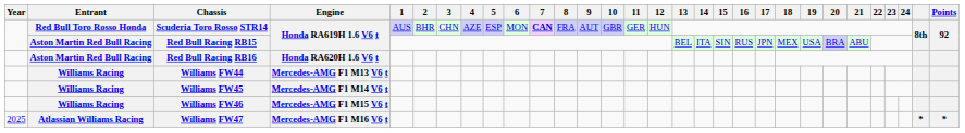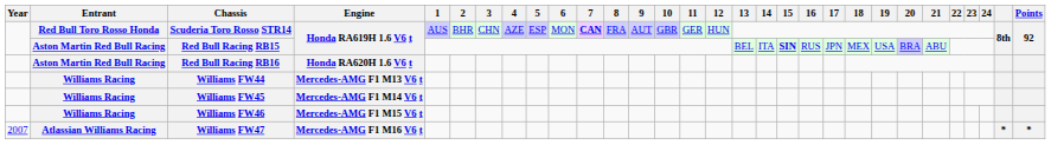 <table class="wikitable" style="text-align:center; font-size:85%">
 <tr>
 <th>Year</th>
 <th>Entrant</th>
 <th>Chassis</th>
 <th>Engine</th>
 <th>1</th>
 <th>2</th>
 <th>3</th>
 <th>4</th>
 <th>5</th>
 <th>6</th>
 <th>7</th>
 <th>8</th>
 <th>9</th>
 <th>10</th>
 <th>11</th>
 <th>12</th>
 <th>13</th>
 <th>14</th>
 <th>15</th>
 <th>16</th>
 <th>17</th>
 <th>18</th>
 <th>19</th>
 <th>20</th>
 <th>21</th>
 <th>22</th>
 <th>23</th>
 <th>24</th>
 <th></th>
 <th><a href='#'>Points</a></th>
 </tr>
 <tr>
 <td id=2019R rowspan=2></td>
 <th nowrap><a href='#'>Red Bull Toro Rosso Honda</a></th>
 <th nowrap><a href='#'>Scuderia Toro Rosso</a> <a href='#'>STR14</a></th>
 <th rowspan=2 nowrap><a href='#'>Honda</a> RA619H 1.6 <a href='#'>V6</a> <a href='#'>t</a></th>
 <td style="background:#CFCFFF;"><a href='#'>AUS</a><br></td>
 <td style="background:#DFFFDF;"><a href='#'>BHR</a><br></td>
 <td style="background:#DFFFDF;"><a href='#'>CHN</a><br></td>
 <td style="background:#CFCFFF;"><a href='#'>AZE</a><br></td>
 <td style="background:#CFCFFF;"><a href='#'>ESP</a><br></td>
 <td style="background:#DFFFDF;"><a href='#'>MON</a><br></td>
 <td style="background:#EFCFFF;"><strong><a href='#'>CAN</a><br></strong></td>
 <td style="background:#CFCFFF;"><a href='#'>FRA</a><br></td>
 <td style="background:#CFCFFF;"><a href='#'>AUT</a><br></td>
 <td style="background:#CFCFFF;"><a href='#'>GBR</a><br></td>
 <td style="background:#DFFFDF;"><a href='#'>GER</a><br></td>
 <td style="background:#DFFFDF;"><a href='#'>HUN</a><br></td>
 <td colspan=12></td>
 <th rowspan=2>8th</th>
 <th rowspan=2>92</th>
 </tr>
 <tr>
 <th nowrap><a href='#'>Aston Martin Red Bull Racing</a></th>
 <th nowrap><a href='#'>Red Bull Racing</a> <a href='#'>RB15</a></th>
 <td colspan=12></td>
 <td style="background:#DFFFDF;"><a href='#'>BEL</a><br></td>
 <td style="background:#DFFFDF;"><a href='#'>ITA</a><br></td>
-<td style="background:#DFFFDF;"><a href='#'>SIN</a><br></td>
+<td style="background:#DFFFDF;"><strong><a href='#'>SIN</a><br></strong></td>
 <td style="background:#DFFFDF;"><a href='#'>RUS</a><br></td>
 <td style="background:#DFFFDF;"><a href='#'>JPN</a><br></td>
 <td style="background:#DFFFDF;"><a href='#'>MEX</a><br></td>
 <td style="background:#DFFFDF;"><a href='#'>USA</a><br></td>
 <td style="background:#CFCFFF;"><a href='#'>BRA</a><br></td>
 <td style="background:#DFFFDF;"><a href='#'>ABU</a><br></td>
 <td colspan=3></td>
 </tr>
 <tr>
 <td id=2020R></td>
 <th nowrap><a href='#'>Aston Martin Red Bull Racing</a></th>
 <th nowrap><a href='#'>Red Bull Racing</a> <a href='#'>RB16</a></th>
 <th nowrap><a href='#'>Honda</a> RA620H 1.6 <a href='#'>V6</a> <a href='#'>t</a></th>
 <td></td>
 <td></td>
 <td></td>
 <td></td>
 <td></td>
 <td></td>
 <td></td>
 <td></td>
 <td></td>
 <td></td>
 <td></td>
 <td></td>
 <td></td>
 <td></td>
 <td></td>
 <td></td>
 <td></td>
 <td colspan=7></td>
 <th></th>
 <th></th>
 </tr>
 <tr>
 <td id=2022R></td>
 <th nowrap><a href='#'>Williams Racing</a></th>
 <th nowrap><a href='#'>Williams</a> <a href='#'>FW44</a></th>
 <th nowrap><a href='#'>Mercedes-AMG</a> F1 M13 <a href='#'>V6</a> <a href='#'>t</a></th>
 <td></td>
 <td></td>
 <td></td>
 <td></td>
 <td></td>
 <td></td>
 <td></td>
 <td></td>
 <td></td>
 <td></td>
 <td></td>
 <td></td>
 <td></td>
 <td></td>
 <td></td>
 <td></td>
 <td></td>
 <td></td>
 <td></td>
 <td></td>
 <td></td>
 <td></td>
 <td colspan=2></td>
 <th></th>
 <th></th>
 </tr>
 <tr>
 <td id=2023R></td>
 <th nowrap><a href='#'>Williams Racing</a></th>
 <th nowrap><a href='#'>Williams</a> <a href='#'>FW45</a></th>
 <th nowrap><a href='#'>Mercedes-AMG</a> F1 M14 <a href='#'>V6</a> <a href='#'>t</a></th>
 <td></td>
 <td></td>
 <td></td>
 <td></td>
 <td></td>
 <td></td>
 <td></td>
 <td></td>
 <td></td>
 <td></td>
 <td></td>
 <td></td>
 <td></td>
 <td></td>
 <td></td>
 <td></td>
 <td></td>
 <td></td>
 <td></td>
 <td></td>
 <td></td>
 <td></td>
 <td colspan=2></td>
 <th></th>
 <th></th>
 </tr>
 <tr>
 <td id=2024R></td>
 <th nowrap><a href='#'>Williams Racing</a></th>
 <th nowrap><a href='#'>Williams</a> <a href='#'>FW46</a></th>
 <th nowrap><a href='#'>Mercedes-AMG</a> F1 M15 <a href='#'>V6</a> <a href='#'>t</a></th>
 <td></td>
 <td></td>
 <td></td>
 <td></td>
 <td></td>
 <td></td>
 <td></td>
 <td></td>
 <td></td>
 <td></td>
 <td></td>
 <td></td>
 <td></td>
 <td></td>
 <td></td>
 <td></td>
 <td></td>
 <td></td>
 <td></td>
 <td></td>
 <td></td>
 <td></td>
 <td></td>
 <td></td>
 <th></th>
 <th></th>
 </tr>
 <tr>
-<td id=2025R><a href='#'>2025</a></td>
+<td id=2025R><a href='#'>2007</a></td>
 <th nowrap><a href='#'>Atlassian Williams Racing</a></th>
 <th nowrap><a href='#'>Williams</a> <a href='#'>FW47</a></th>
 <th nowrap><a href='#'>Mercedes-AMG</a> F1 M16 <a href='#'>V6</a> <a href='#'>t</a></th>
 <td></td>
 <td></td>
 <td></td>
 <td></td>
 <td></td>
 <td></td>
 <td></td>
 <td></td>
 <td></td>
 <td></td>
 <td></td>
 <td></td>
 <td></td>
 <td></td>
 <td></td>
 <td></td>
 <td></td>
 <td></td>
 <td></td>
 <td></td>
 <td></td>
 <td></td>
 <td></td>
 <td></td>
 <th>*</th>
 <th>*</th>
 </tr>
 </table>
